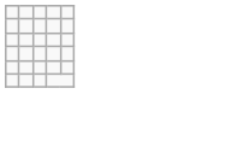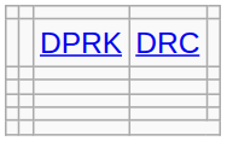 <table class="wikitable">
 <tr>
 <td></td>
 <td></td>
 <td></td>
 <td></td>
+<td></td>
+</tr>
+<tr>
+<td></td>
+<td></td>
+<td> <a href='#'>DPRK</a></td>
+<td> <a href='#'>DRC</a></td>
 <td></td>
 </tr>
 <tr>
 <td></td>
 <td></td>
 <td></td>
 <td></td>
 <td></td>
 </tr>
 <tr>
 <td></td>
 <td></td>
 <td></td>
 <td></td>
 <td></td>
 </tr>
 <tr>
 <td></td>
 <td></td>
 <td></td>
 <td></td>
 <td></td>
 </tr>
 <tr>
 <td></td>
 <td></td>
 <td></td>
 <td></td>
 <td></td>
 </tr>
 <tr>
 <td></td>
 <td></td>
 <td></td>
 </tr>
 </table>
